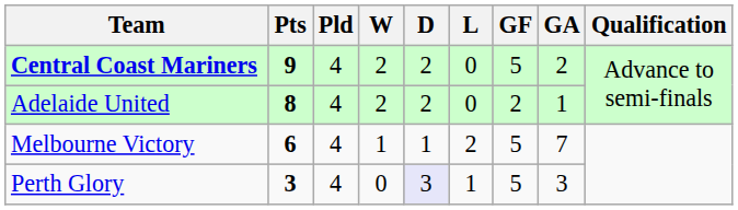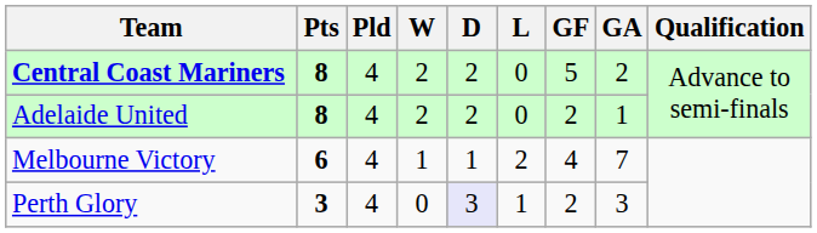 <table class="wikitable" style="font-size:90%; text-align:center;">
 <tr>
 <th width=150>Team</th>
 <th width=20>Pts</th>
 <th width=20>Pld</th>
 <th width=20>W</th>
 <th width=20>D</th>
 <th width=20>L</th>
 <th width=20>GF</th>
 <th width=20>GA</th>
 <th width=80>Qualification</th>
 </tr>
 <tr style="background:#ccffcc;">
 <td style="text-align:left;"><strong><a href='#'>Central Coast Mariners</a></strong></td>
-<td><strong>9</strong></td>
+<td><strong>8</strong></td>
 <td>4</td>
 <td>2</td>
 <td>2</td>
 <td>0</td>
 <td>5</td>
 <td>2</td>
 <td rowspan=2>Advance to semi-finals</td>
 </tr>
 <tr style="background:#ccffcc;">
 <td style="text-align:left;"><a href='#'>Adelaide United</a></td>
 <td><strong>8</strong></td>
 <td>4</td>
 <td>2</td>
 <td>2</td>
 <td>0</td>
 <td>2</td>
 <td>1</td>
 </tr>
 <tr>
 <td style="text-align:left;"><a href='#'>Melbourne Victory</a></td>
 <td><strong>6</strong></td>
 <td>4</td>
 <td>1</td>
 <td>1</td>
 <td>2</td>
-<td>5</td>
+<td>4</td>
 <td>7</td>
 </tr>
 <tr>
 <td style="text-align:left;"><a href='#'>Perth Glory</a></td>
 <td><strong>3</strong></td>
 <td>4</td>
 <td>0</td>
 <td style="background: lavender;">3</td>
 <td>1</td>
-<td>5</td>
+<td>2</td>
 <td>3</td>
 </tr>
 </table>
